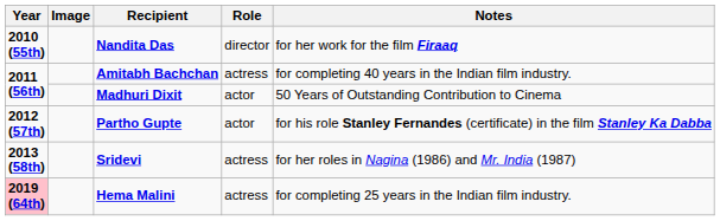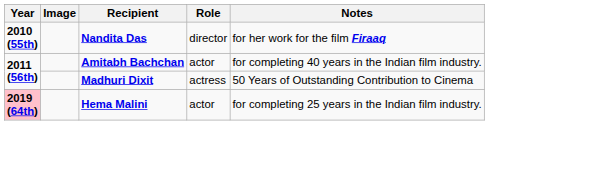 <table class="wikitable">
 <tr>
 <th>Year</th>
 <th>Image</th>
 <th>Recipient</th>
 <th>Role</th>
 <th>Notes</th>
 </tr>
 <tr>
 <td><strong>2010<br>(<a href='#'>55th</a>)</strong></td>
 <td></td>
 <td><strong><a href='#'>Nandita Das</a></strong></td>
 <td>director</td>
 <td>for her work for the film <strong><em><a href='#'>Firaaq</a></em></strong></td>
 </tr>
 <tr>
 <td rowspan=2><strong>2011<br>(<a href='#'>56th</a>)</strong></td>
 <td></td>
 <td><strong><a href='#'>Amitabh Bachchan</a></strong></td>
-<td>actress</td>
+<td>actor</td>
 <td>for completing 40 years in the Indian film industry.</td>
 </tr>
 <tr>
 <td></td>
 <td><strong><a href='#'>Madhuri Dixit</a></strong></td>
-<td>actor</td>
+<td>actress</td>
 <td>50 Years of Outstanding Contribution to Cinema</td>
-</tr>
-<tr>
-<td><strong>2012<br>(<a href='#'>57th</a>)</strong></td>
-<td></td>
-<td><strong><a href='#'>Partho Gupte</a></strong></td>
-<td>actor</td>
-<td>for his role <strong>Stanley Fernandes</strong> (certificate) in the film <strong><em><a href='#'>Stanley Ka Dabba</a></em></strong></td>
-</tr>
-<tr>
-<td><strong>2013<br>(<a href='#'>58th</a>)</strong></td>
-<td></td>
-<td><strong><a href='#'>Sridevi</a></strong></td>
-<td>actress</td>
-<td>for her roles in <em><a href='#'>Nagina</a></em> (1986) and <em><a href='#'>Mr. India</a></em> (1987)</td>
 </tr>
 <tr>
 <td style="background: pink;"><strong>2019<br>(<a href='#'>64th</a>)</strong></td>
 <td></td>
 <td><strong><a href='#'>Hema Malini</a></strong></td>
-<td>actress</td>
+<td>actor</td>
 <td>for completing 25 years in the Indian film industry.</td>
 </tr>
 </table>
